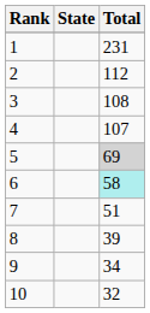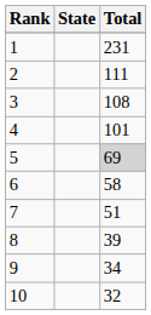 <table class="wikitable">
 <tr>
 <th>Rank</th>
 <th>State</th>
 <th>Total</th>
 </tr>
 <tr>
 </tr>
 <tr>
 <td>1</td>
 <td></td>
 <td>231</td>
 </tr>
 <tr>
 <td>2</td>
 <td></td>
-<td>112</td>
+<td>111</td>
 </tr>
 <tr>
 <td>3</td>
 <td></td>
 <td>108</td>
 </tr>
 <tr>
 <td>4</td>
 <td></td>
-<td>107</td>
+<td>101</td>
 </tr>
 <tr>
 <td>5</td>
 <td></td>
 <td style="background: lightgrey;">69</td>
 </tr>
 <tr>
 <td>6</td>
 <td></td>
-<td style="background: paleturquoise;">58</td>
+<td>58</td>
 </tr>
 <tr>
 <td>7</td>
 <td></td>
 <td>51</td>
 </tr>
 <tr>
 <td>8</td>
 <td></td>
 <td>39</td>
 </tr>
 <tr>
 <td>9</td>
 <td></td>
 <td>34</td>
 </tr>
 <tr>
 <td>10</td>
 <td></td>
 <td>32</td>
 </tr>
 </table>
